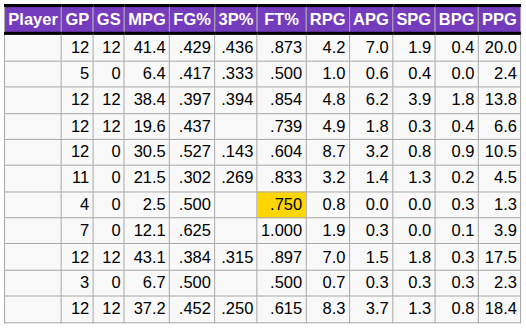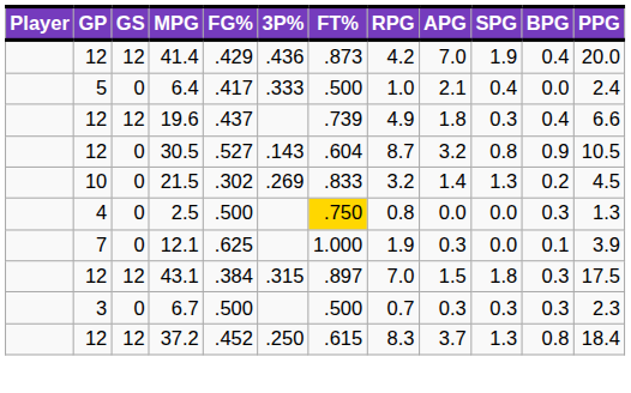 <table class="wikitable sortable" style="text-align:right;">
 <tr>
 <th style="background:#753BBD; color:#FFFFFF; border-top:#010101 3px solid; border-bottom:#010101 3px solid;">Player</th>
 <th style="background:#753BBD; color:#FFFFFF; border-top:#010101 3px solid; border-bottom:#010101 3px solid;">GP</th>
 <th style="background:#753BBD; color:#FFFFFF; border-top:#010101 3px solid; border-bottom:#010101 3px solid;">GS</th>
 <th style="background:#753BBD; color:#FFFFFF; border-top:#010101 3px solid; border-bottom:#010101 3px solid;">MPG</th>
 <th style="background:#753BBD; color:#FFFFFF; border-top:#010101 3px solid; border-bottom:#010101 3px solid;">FG%</th>
 <th style="background:#753BBD; color:#FFFFFF; border-top:#010101 3px solid; border-bottom:#010101 3px solid;">3P%</th>
 <th style="background:#753BBD; color:#FFFFFF; border-top:#010101 3px solid; border-bottom:#010101 3px solid;">FT%</th>
 <th style="background:#753BBD; color:#FFFFFF; border-top:#010101 3px solid; border-bottom:#010101 3px solid;">RPG</th>
 <th style="background:#753BBD; color:#FFFFFF; border-top:#010101 3px solid; border-bottom:#010101 3px solid;">APG</th>
 <th style="background:#753BBD; color:#FFFFFF; border-top:#010101 3px solid; border-bottom:#010101 3px solid;">SPG</th>
 <th style="background:#753BBD; color:#FFFFFF; border-top:#010101 3px solid; border-bottom:#010101 3px solid;">BPG</th>
 <th style="background:#753BBD; color:#FFFFFF; border-top:#010101 3px solid; border-bottom:#010101 3px solid;">PPG</th>
 </tr>
 <tr>
 <td></td>
 <td>12</td>
 <td>12</td>
 <td>41.4</td>
 <td>.429</td>
 <td>.436</td>
 <td>.873</td>
 <td>4.2</td>
 <td>7.0</td>
 <td>1.9</td>
 <td>0.4</td>
 <td>20.0</td>
 </tr>
 <tr>
 <td></td>
 <td>5</td>
 <td>0</td>
 <td>6.4</td>
 <td>.417</td>
 <td>.333</td>
 <td>.500</td>
 <td>1.0</td>
-<td>0.6</td>
+<td>2.1</td>
 <td>0.4</td>
 <td>0.0</td>
 <td>2.4</td>
-</tr>
-<tr>
-<td></td>
-<td>12</td>
-<td>12</td>
-<td>38.4</td>
-<td>.397</td>
-<td>.394</td>
-<td>.854</td>
-<td>4.8</td>
-<td>6.2</td>
-<td>3.9</td>
-<td>1.8</td>
-<td>13.8</td>
 </tr>
 <tr>
 <td></td>
 <td>12</td>
 <td>12</td>
 <td>19.6</td>
 <td>.437</td>
 <td></td>
 <td>.739</td>
 <td>4.9</td>
 <td>1.8</td>
 <td>0.3</td>
 <td>0.4</td>
 <td>6.6</td>
 </tr>
 <tr>
 <td></td>
 <td>12</td>
 <td>0</td>
 <td>30.5</td>
 <td>.527</td>
 <td>.143</td>
 <td>.604</td>
 <td>8.7</td>
 <td>3.2</td>
 <td>0.8</td>
 <td>0.9</td>
 <td>10.5</td>
 </tr>
 <tr>
 <td></td>
-<td>11</td>
+<td>10</td>
 <td>0</td>
 <td>21.5</td>
 <td>.302</td>
 <td>.269</td>
 <td>.833</td>
 <td>3.2</td>
 <td>1.4</td>
 <td>1.3</td>
 <td>0.2</td>
 <td>4.5</td>
 </tr>
 <tr>
 <td></td>
 <td>4</td>
 <td>0</td>
 <td>2.5</td>
 <td>.500</td>
 <td></td>
 <td style="background: gold;">.750</td>
 <td>0.8</td>
 <td>0.0</td>
 <td>0.0</td>
 <td>0.3</td>
 <td>1.3</td>
 </tr>
 <tr>
 <td></td>
 <td>7</td>
 <td>0</td>
 <td>12.1</td>
 <td>.625</td>
 <td></td>
 <td>1.000</td>
 <td>1.9</td>
 <td>0.3</td>
 <td>0.0</td>
 <td>0.1</td>
 <td>3.9</td>
 </tr>
 <tr>
 <td></td>
 <td>12</td>
 <td>12</td>
 <td>43.1</td>
 <td>.384</td>
 <td>.315</td>
 <td>.897</td>
 <td>7.0</td>
 <td>1.5</td>
 <td>1.8</td>
 <td>0.3</td>
 <td>17.5</td>
 </tr>
 <tr>
 <td></td>
 <td>3</td>
 <td>0</td>
 <td>6.7</td>
 <td>.500</td>
 <td></td>
 <td>.500</td>
 <td>0.7</td>
 <td>0.3</td>
 <td>0.3</td>
 <td>0.3</td>
 <td>2.3</td>
 </tr>
 <tr>
 <td></td>
 <td>12</td>
 <td>12</td>
 <td>37.2</td>
 <td>.452</td>
 <td>.250</td>
 <td>.615</td>
 <td>8.3</td>
 <td>3.7</td>
 <td>1.3</td>
 <td>0.8</td>
 <td>18.4</td>
 </tr>
 </table>
